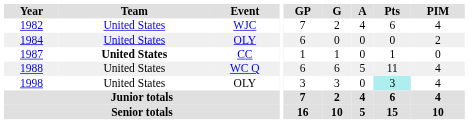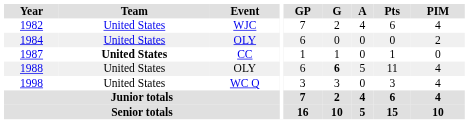 <table border="0" cellpadding="1" cellspacing="0" ID="Table3" style="text-align:center; width:40em">
 <tr bgcolor="#e0e0e0">
 <th>Year</th>
 <th>Team</th>
 <th>Event</th>
 <th rowspan="102" bgcolor="#ffffff"></th>
 <th>GP</th>
 <th>G</th>
 <th>A</th>
 <th>Pts</th>
 <th>PIM</th>
 </tr>
 <tr>
 <td><a href='#'>1982</a></td>
 <td><a href='#'>United States</a></td>
 <td><a href='#'>WJC</a></td>
 <td>7</td>
 <td>2</td>
 <td>4</td>
 <td>6</td>
 <td>4</td>
 </tr>
 <tr bgcolor="#f0f0f0">
 <td><a href='#'>1984</a></td>
 <td><a href='#'>United States</a></td>
 <td><a href='#'>OLY</a></td>
 <td>6</td>
 <td>0</td>
 <td>0</td>
 <td>0</td>
 <td>2</td>
 </tr>
 <tr>
 <td><a href='#'>1987</a></td>
 <td><strong>United States</strong></td>
 <td><a href='#'>CC</a></td>
 <td>1</td>
 <td>1</td>
 <td>0</td>
 <td>1</td>
 <td>0</td>
 </tr>
 <tr bgcolor="#f0f0f0">
 <td><a href='#'>1988</a></td>
 <td>United States</td>
-<td><a href='#'>WC Q</a></td>
+<td>OLY</td>
 <td>6</td>
-<td>6</td>
+<td><strong>6</strong></td>
 <td>5</td>
 <td>11</td>
 <td>4</td>
 </tr>
 <tr>
 <td><a href='#'>1998</a></td>
 <td>United States</td>
-<td>OLY</td>
+<td><a href='#'>WC Q</a></td>
 <td>3</td>
 <td>3</td>
 <td>0</td>
-<td style="background: paleturquoise;">3</td>
+<td>3</td>
 <td>4</td>
 </tr>
 <tr bgcolor="#e0e0e0">
 <th colspan="3">Junior totals</th>
 <th>7</th>
 <th>2</th>
 <th>4</th>
 <th>6</th>
 <th>4</th>
 </tr>
 <tr bgcolor="#e0e0e0">
 <th colspan="3">Senior totals</th>
 <th>16</th>
 <th>10</th>
 <th>5</th>
 <th>15</th>
 <th>10</th>
 </tr>
 </table>
